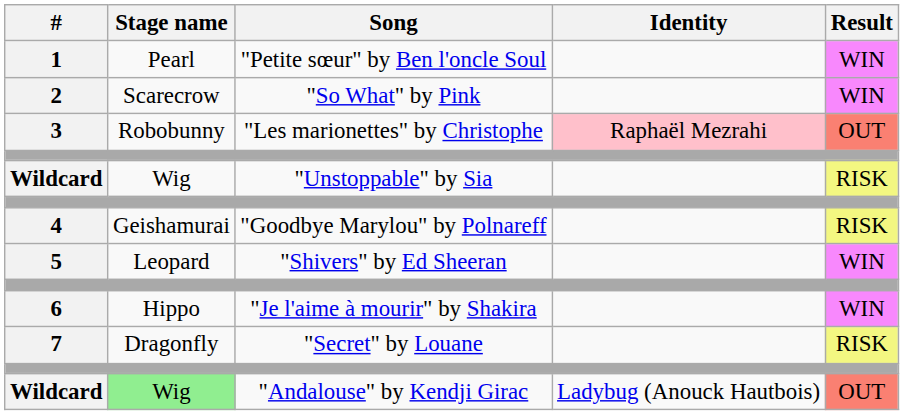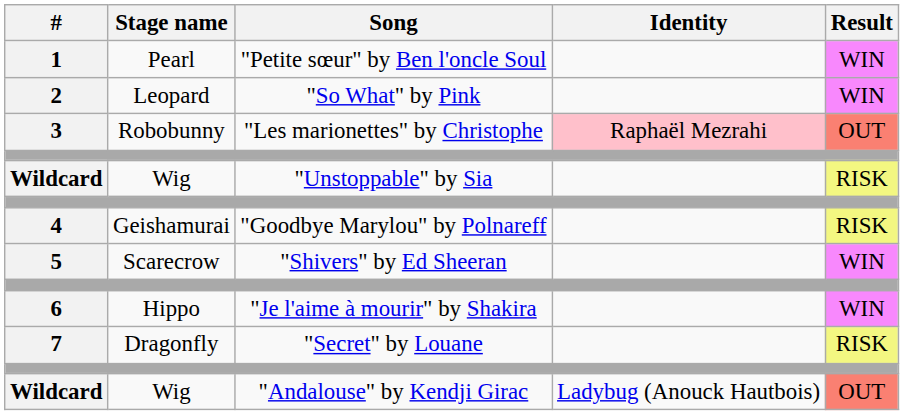 <table class="wikitable plainrowheaders" style="text-align: center;">
 <tr>
 <th>#</th>
 <th>Stage name</th>
 <th>Song</th>
 <th>Identity</th>
 <th>Result</th>
 </tr>
 <tr>
 <th>1</th>
 <td>Pearl</td>
 <td>"Petite sœur" by <a href='#'>Ben l'oncle Soul</a></td>
 <td></td>
 <td bgcolor="#F888FD">WIN</td>
 </tr>
 <tr>
 <th>2</th>
-<td>Scarecrow</td>
+<td>Leopard</td>
 <td>"<a href='#'>So What</a>" by <a href='#'>Pink</a></td>
 <td></td>
 <td bgcolor="#F888FD">WIN</td>
 </tr>
 <tr>
 <th>3</th>
 <td>Robobunny</td>
 <td>"Les marionettes" by <a href='#'>Christophe</a></td>
 <td style="background: pink;">Raphaël Mezrahi</td>
 <td bgcolor=salmon>OUT</td>
 </tr>
 <tr>
 <td colspan="5" style="background:darkgray"></td>
 </tr>
 <tr>
 <th>Wildcard</th>
 <td>Wig</td>
 <td>"<a href='#'>Unstoppable</a>" by <a href='#'>Sia</a></td>
 <td></td>
 <td bgcolor="#F3F781">RISK</td>
 </tr>
 <tr>
 <td colspan="5" style="background:darkgray"></td>
 </tr>
 <tr>
 <th>4</th>
 <td>Geishamurai</td>
 <td>"Goodbye Marylou" by <a href='#'>Polnareff</a></td>
 <td></td>
 <td bgcolor="#F3F781">RISK</td>
 </tr>
 <tr>
 <th>5</th>
-<td>Leopard</td>
+<td>Scarecrow</td>
 <td>"<a href='#'>Shivers</a>" by <a href='#'>Ed Sheeran</a></td>
 <td></td>
 <td bgcolor="#F888FD">WIN</td>
 </tr>
 <tr>
 <td colspan="5" style="background:darkgray"></td>
 </tr>
 <tr>
 <th>6</th>
 <td>Hippo</td>
 <td>"<a href='#'>Je l'aime à mourir</a>" by <a href='#'>Shakira</a></td>
 <td></td>
 <td bgcolor="#F888FD">WIN</td>
 </tr>
 <tr>
 <th>7</th>
 <td>Dragonfly</td>
 <td>"<a href='#'>Secret</a>" by <a href='#'>Louane</a></td>
 <td></td>
 <td bgcolor="#F3F781">RISK</td>
 </tr>
 <tr>
 <td colspan="5" style="background:darkgray"></td>
 </tr>
 <tr>
 <th>Wildcard</th>
-<td style="background: lightgreen;">Wig</td>
+<td>Wig</td>
 <td>"<a href='#'>Andalouse</a>" by <a href='#'>Kendji Girac</a></td>
 <td><a href='#'>Ladybug</a> (Anouck Hautbois)</td>
 <td bgcolor=salmon>OUT</td>
 </tr>
 </table>
